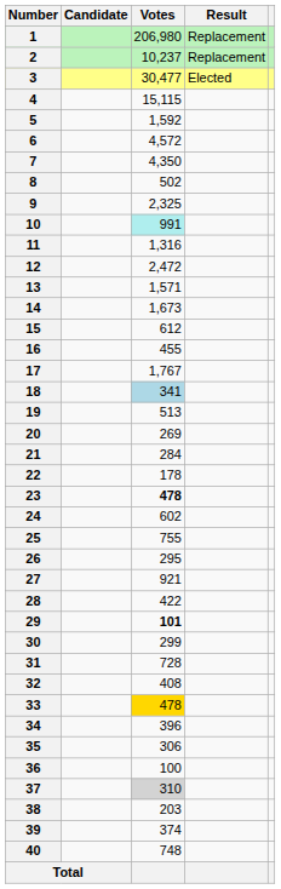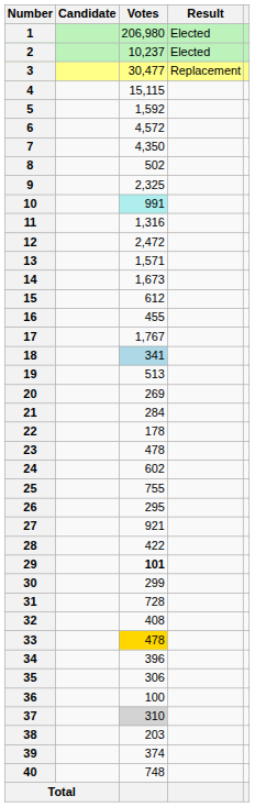 <table class="wikitable sortable">
 <tr>
 <th scope="col">Number</th>
 <th scope="col">Candidate</th>
 <th scope="col">Votes</th>
 <th scope="col">Result</th>
 <th scope="col" class="unsortable"></th>
 </tr>
 <tr bgcolor=bbf3bb>
 <th scope="row">1</th>
 <td></td>
 <td style="text-align:right">206,980</td>
-<td>Replacement</td>
+<td>Elected</td>
 <td></td>
 </tr>
 <tr bgcolor=bbf3bb>
 <th scope="row">2</th>
 <td></td>
 <td style="text-align:right">10,237</td>
-<td>Replacement</td>
+<td>Elected</td>
 <td></td>
 </tr>
 <tr bgcolor=#FF8>
 <th scope="row">3</th>
 <td></td>
 <td style="text-align:right">30,477</td>
-<td>Elected</td>
+<td>Replacement</td>
 <td></td>
 </tr>
 <tr>
 <th scope="row">4</th>
 <td></td>
 <td style="text-align:right">15,115</td>
 <td></td>
 <td></td>
 </tr>
 <tr>
 <th scope="row">5</th>
 <td></td>
 <td style="text-align:right">1,592</td>
 <td></td>
 <td></td>
 </tr>
 <tr>
 <th scope="row">6</th>
 <td></td>
 <td style="text-align:right">4,572</td>
 <td></td>
 <td></td>
 </tr>
 <tr>
 <th scope="row">7</th>
 <td></td>
 <td style="text-align:right">4,350</td>
 <td></td>
 <td></td>
 </tr>
 <tr>
 <th scope="row">8</th>
 <td></td>
 <td style="text-align:right">502</td>
 <td></td>
 <td></td>
 </tr>
 <tr>
 <th scope="row">9</th>
 <td></td>
 <td style="text-align:right">2,325</td>
 <td></td>
 <td></td>
 </tr>
 <tr>
 <th scope="row">10</th>
 <td></td>
 <td style="background: paleturquoise; text-align:right">991</td>
 <td></td>
 <td></td>
 </tr>
 <tr>
 <th scope="row">11</th>
 <td></td>
 <td style="text-align:right">1,316</td>
 <td></td>
 <td></td>
 </tr>
 <tr>
 <th scope="row">12</th>
 <td></td>
 <td style="text-align:right">2,472</td>
 <td></td>
 <td></td>
 </tr>
 <tr>
 <th scope="row">13</th>
 <td></td>
 <td style="text-align:right">1,571</td>
 <td></td>
 <td></td>
 </tr>
 <tr>
 <th scope="row">14</th>
 <td></td>
 <td style="text-align:right">1,673</td>
 <td></td>
 <td></td>
 </tr>
 <tr>
 <th scope="row">15</th>
 <td></td>
 <td style="text-align:right">612</td>
 <td></td>
 <td></td>
 </tr>
 <tr>
 <th scope="row">16</th>
 <td></td>
 <td style="text-align:right">455</td>
 <td></td>
 <td></td>
 </tr>
 <tr>
 <th scope="row">17</th>
 <td></td>
 <td style="text-align:right">1,767</td>
 <td></td>
 <td></td>
 </tr>
 <tr>
 <th scope="row">18</th>
 <td></td>
 <td style="background: lightblue; text-align:right">341</td>
 <td></td>
 <td></td>
 </tr>
 <tr>
 <th scope="row">19</th>
 <td></td>
 <td style="text-align:right">513</td>
 <td></td>
 <td></td>
 </tr>
 <tr>
 <th scope="row">20</th>
 <td></td>
 <td style="text-align:right">269</td>
 <td></td>
 <td></td>
 </tr>
 <tr>
 <th scope="row">21</th>
 <td></td>
 <td style="text-align:right">284</td>
 <td></td>
 <td></td>
 </tr>
 <tr>
 <th scope="row">22</th>
 <td></td>
 <td style="text-align:right">178</td>
 <td></td>
 <td></td>
 </tr>
 <tr>
 <th scope="row">23</th>
 <td></td>
-<td style="text-align:right"><strong>478</strong></td>
+<td style="text-align:right">478</td>
 <td></td>
 <td></td>
 </tr>
 <tr>
 <th scope="row">24</th>
 <td></td>
 <td style="text-align:right">602</td>
 <td></td>
 <td></td>
 </tr>
 <tr>
 <th scope="row">25</th>
 <td></td>
 <td style="text-align:right">755</td>
 <td></td>
 <td></td>
 </tr>
 <tr>
 <th scope="row">26</th>
 <td></td>
 <td style="text-align:right">295</td>
 <td></td>
 <td></td>
 </tr>
 <tr>
 <th scope="row">27</th>
 <td></td>
 <td style="text-align:right">921</td>
 <td></td>
 <td></td>
 </tr>
 <tr>
 <th scope="row">28</th>
 <td></td>
 <td style="text-align:right">422</td>
 <td></td>
 <td></td>
 </tr>
 <tr>
 <th scope="row">29</th>
 <td></td>
 <td style="text-align:right"><strong>101</strong></td>
 <td></td>
 <td></td>
 </tr>
 <tr>
 <th scope="row">30</th>
 <td></td>
 <td style="text-align:right">299</td>
 <td></td>
 <td></td>
 </tr>
 <tr>
 <th scope="row">31</th>
 <td></td>
 <td style="text-align:right">728</td>
 <td></td>
 <td></td>
 </tr>
 <tr>
 <th scope="row">32</th>
 <td></td>
 <td style="text-align:right">408</td>
 <td></td>
 <td></td>
 </tr>
 <tr>
 <th scope="row">33</th>
 <td></td>
 <td style="background: gold; text-align:right">478</td>
 <td></td>
 <td></td>
 </tr>
 <tr>
 <th scope="row">34</th>
 <td></td>
 <td style="text-align:right">396</td>
 <td></td>
 <td></td>
 </tr>
 <tr>
 <th scope="row">35</th>
 <td></td>
 <td style="text-align:right">306</td>
 <td></td>
 <td></td>
 </tr>
 <tr>
 <th scope="row">36</th>
 <td></td>
 <td style="text-align:right">100</td>
 <td></td>
 <td></td>
 </tr>
 <tr>
 <th scope="row">37</th>
 <td></td>
 <td style="background: lightgrey; text-align:right">310</td>
 <td></td>
 <td></td>
 </tr>
 <tr>
 <th scope="row">38</th>
 <td></td>
 <td style="text-align:right">203</td>
 <td></td>
 <td></td>
 </tr>
 <tr>
 <th scope="row">39</th>
 <td></td>
 <td style="text-align:right">374</td>
 <td></td>
 <td></td>
 </tr>
 <tr>
 <th scope="row">40</th>
 <td></td>
 <td style="text-align:right">748</td>
 <td></td>
 <td></td>
 </tr>
 <tr class="sortbottom">
 <th scope="row" colspan="2">Total</th>
 <th style="text-align:right"></th>
 <th></th>
 <th></th>
 </tr>
 </table>
